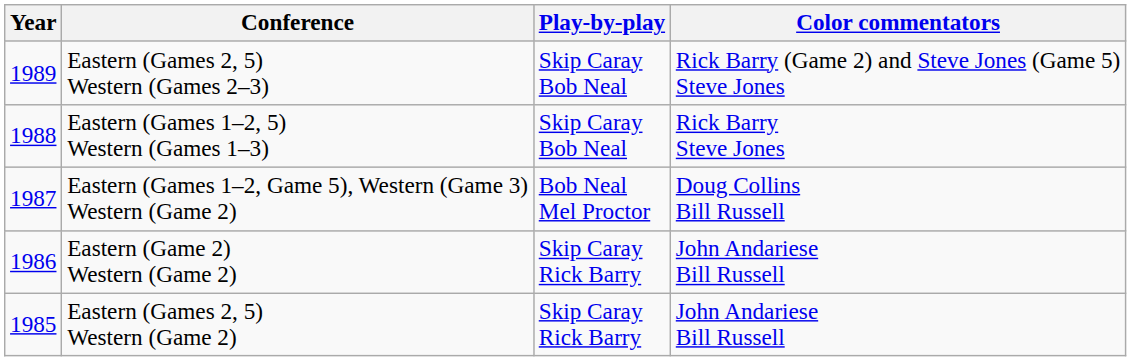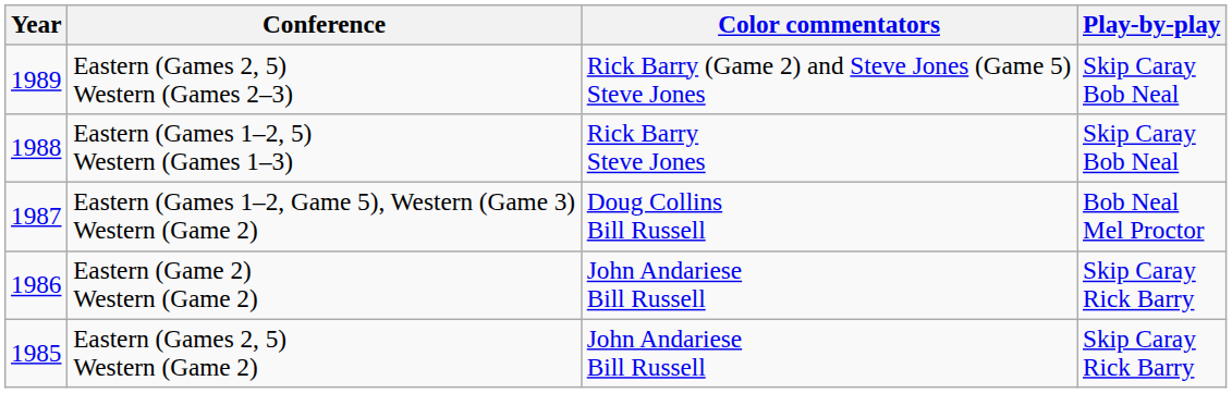 <table class="wikitable">
 <tr>
 <th>Year</th>
 <th>Conference</th>
+<th><a href='#'>Color commentators</a></th>
 <th><a href='#'>Play-by-play</a></th>
-<th><a href='#'>Color commentators</a></th>
 </tr>
 <tr>
 <td><a href='#'>1989</a></td>
 <td>Eastern (Games 2, 5)<br>Western (Games 2–3)</td>
+<td><a href='#'>Rick Barry</a> (Game 2) and <a href='#'>Steve Jones</a> (Game 5)<br><a href='#'>Steve Jones</a></td>
 <td><a href='#'>Skip Caray</a><br><a href='#'>Bob Neal</a></td>
-<td><a href='#'>Rick Barry</a> (Game 2) and <a href='#'>Steve Jones</a> (Game 5)<br><a href='#'>Steve Jones</a></td>
 </tr>
 <tr>
 <td><a href='#'>1988</a></td>
 <td>Eastern (Games 1–2, 5)<br>Western (Games 1–3)</td>
+<td><a href='#'>Rick Barry</a><br><a href='#'>Steve Jones</a></td>
 <td><a href='#'>Skip Caray</a><br><a href='#'>Bob Neal</a></td>
-<td><a href='#'>Rick Barry</a><br><a href='#'>Steve Jones</a></td>
 </tr>
 <tr>
 <td><a href='#'>1987</a></td>
 <td>Eastern (Games 1–2, Game 5), Western (Game 3)<br>Western (Game 2)</td>
+<td><a href='#'>Doug Collins</a><br><a href='#'>Bill Russell</a></td>
 <td><a href='#'>Bob Neal</a><br><a href='#'>Mel Proctor</a></td>
-<td><a href='#'>Doug Collins</a><br><a href='#'>Bill Russell</a></td>
 </tr>
 <tr>
 <td><a href='#'>1986</a></td>
 <td>Eastern (Game 2)<br>Western (Game 2)</td>
+<td><a href='#'>John Andariese</a><br><a href='#'>Bill Russell</a></td>
 <td><a href='#'>Skip Caray</a><br><a href='#'>Rick Barry</a></td>
-<td><a href='#'>John Andariese</a><br><a href='#'>Bill Russell</a></td>
 </tr>
 <tr>
 <td><a href='#'>1985</a></td>
 <td>Eastern (Games 2, 5)<br>Western (Game 2)</td>
+<td><a href='#'>John Andariese</a><br><a href='#'>Bill Russell</a></td>
 <td><a href='#'>Skip Caray</a><br><a href='#'>Rick Barry</a></td>
-<td><a href='#'>John Andariese</a><br><a href='#'>Bill Russell</a></td>
 </tr>
 </table>
